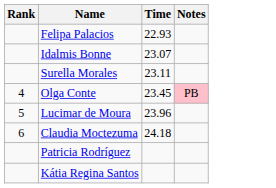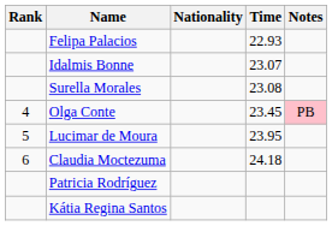 <table class="wikitable sortable" style="text-align:center;font-size:95%">
 <tr>
 <th>Rank</th>
 <th>Name</th>
+<th>Nationality</th>
 <th>Time</th>
 <th>Notes</th>
 </tr>
 <tr>
 <td></td>
 <td align=left><a href='#'>Felipa Palacios</a></td>
+<td align=left></td>
 <td>22.93</td>
 <td></td>
 </tr>
 <tr>
 <td></td>
 <td align=left><a href='#'>Idalmis Bonne</a></td>
+<td align=left></td>
 <td>23.07</td>
 <td></td>
 </tr>
 <tr>
 <td></td>
 <td align=left><a href='#'>Surella Morales</a></td>
-<td>23.11</td>
+<td align=left></td>
+<td>23.08</td>
 <td></td>
 </tr>
 <tr>
 <td>4</td>
 <td align=left><a href='#'>Olga Conte</a></td>
+<td align=left></td>
 <td>23.45</td>
 <td style="background: pink;">PB</td>
 </tr>
 <tr>
 <td>5</td>
 <td align=left><a href='#'>Lucimar de Moura</a></td>
-<td>23.96</td>
+<td align=left></td>
+<td>23.95</td>
 <td></td>
 </tr>
 <tr>
 <td>6</td>
 <td align=left><a href='#'>Claudia Moctezuma</a></td>
+<td align=left></td>
 <td>24.18</td>
 <td></td>
 </tr>
 <tr>
 <td></td>
 <td align=left><a href='#'>Patricia Rodríguez</a></td>
+<td align=left></td>
 <td></td>
 <td></td>
 </tr>
 <tr>
 <td></td>
 <td align=left><a href='#'>Kátia Regina Santos</a></td>
+<td align=left></td>
 <td></td>
 <td></td>
 </tr>
 </table>
